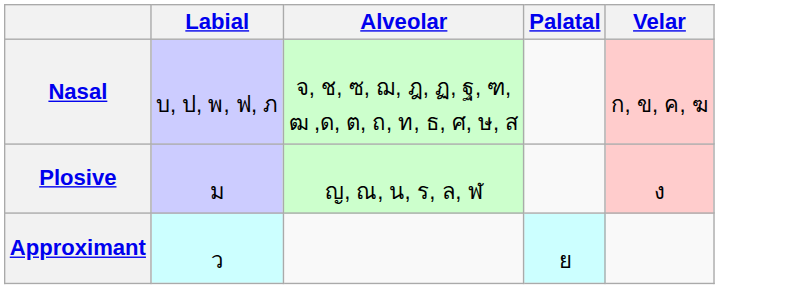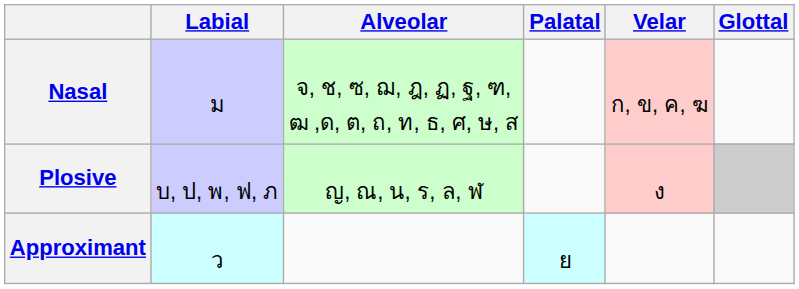 <table class=wikitable style=text-align:center>
 <tr>
 <th></th>
 <th><a href='#'>Labial</a></th>
 <th><a href='#'>Alveolar</a></th>
 <th><a href='#'>Palatal</a></th>
 <th><a href='#'>Velar</a></th>
+<th><a href='#'>Glottal</a></th>
 </tr>
 <tr>
 <th><a href='#'>Nasal</a></th>
-<td style=background:#ccf><br>บ, ป, พ, ฟ, ภ</td>
+<td style=background:#ccf><br>ม</td>
 <td style=background:#cfc><br>จ, ช, ซ, ฌ, ฎ, ฏ, ฐ, ฑ,<br>ฒ ,ด, ต, ถ, ท, ธ, ศ, ษ, ส</td>
 <td></td>
 <td style=background:#fcc><br>ก, ข, ค, ฆ</td>
+<td></td>
 </tr>
 <tr>
 <th><a href='#'>Plosive</a></th>
-<td style=background:#ccf><br>ม</td>
+<td style=background:#ccf><br>บ, ป, พ, ฟ, ภ</td>
 <td style=background:#cfc><br>ญ, ณ, น, ร, ล, ฬ</td>
 <td></td>
 <td style=background:#fcc><br>ง</td>
+<td style=background:#ccc></td>
 </tr>
 <tr>
 <th><a href='#'>Approximant</a></th>
 <td style=background:#cff><br>ว</td>
 <td></td>
 <td style=background:#cff><br>ย</td>
 <td></td>
+<td></td>
 </tr>
 </table>
